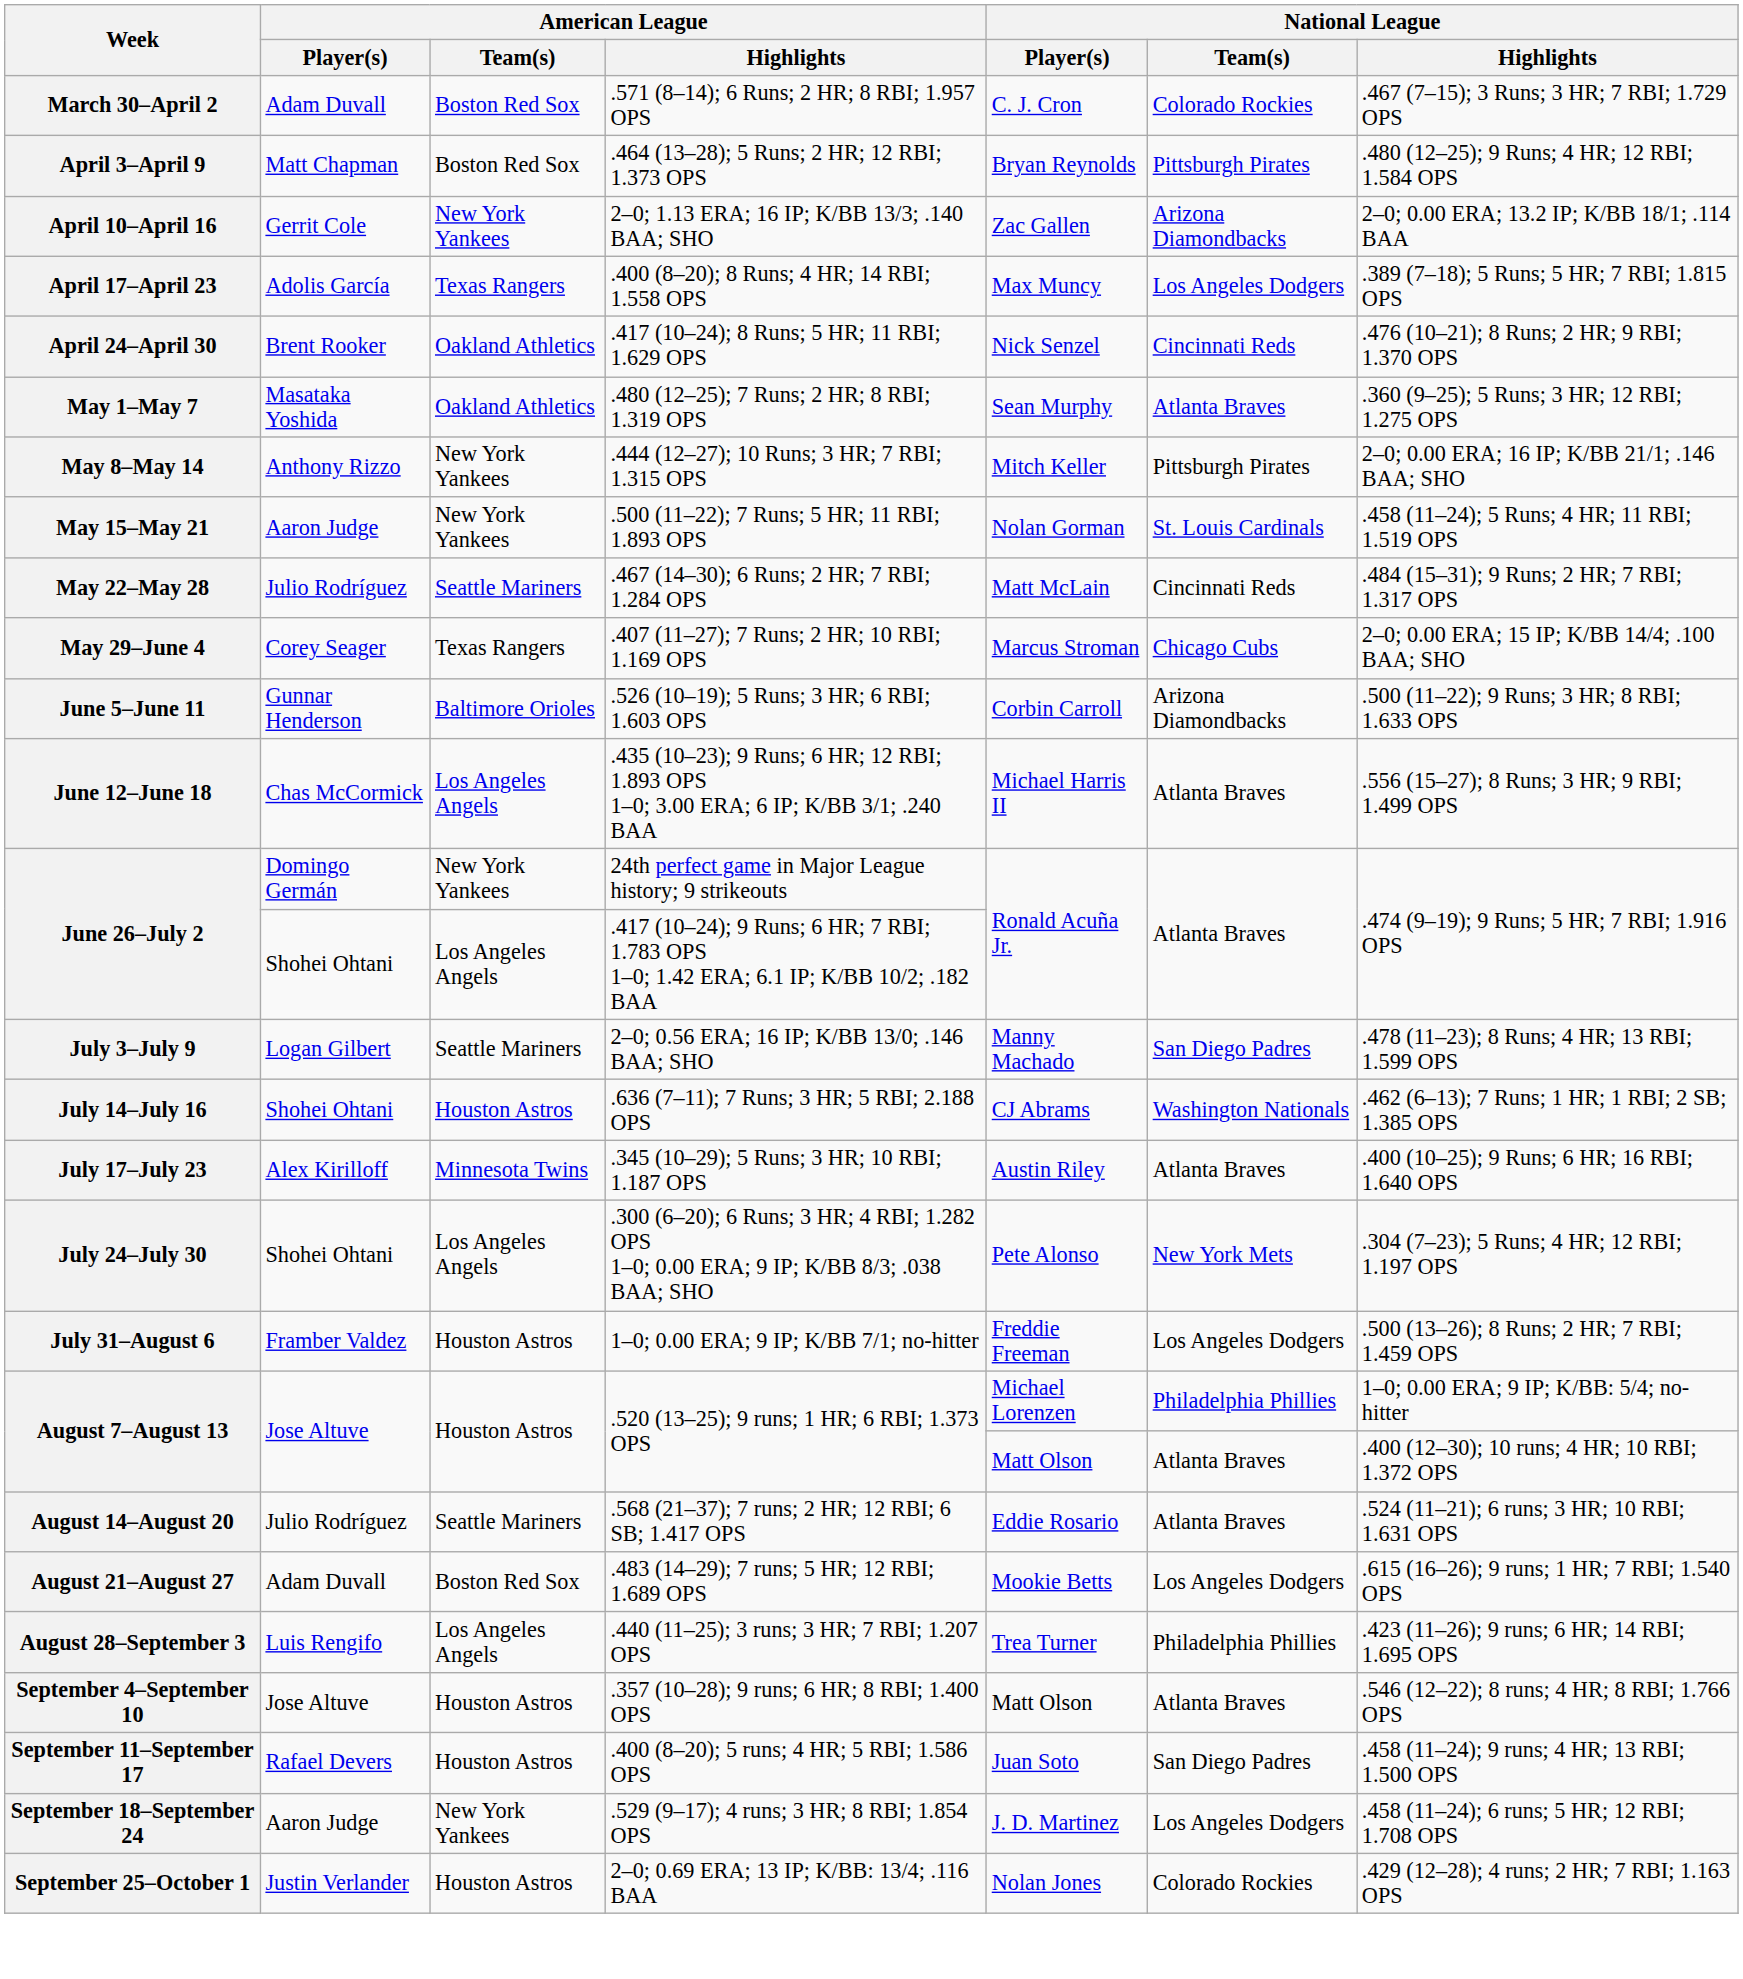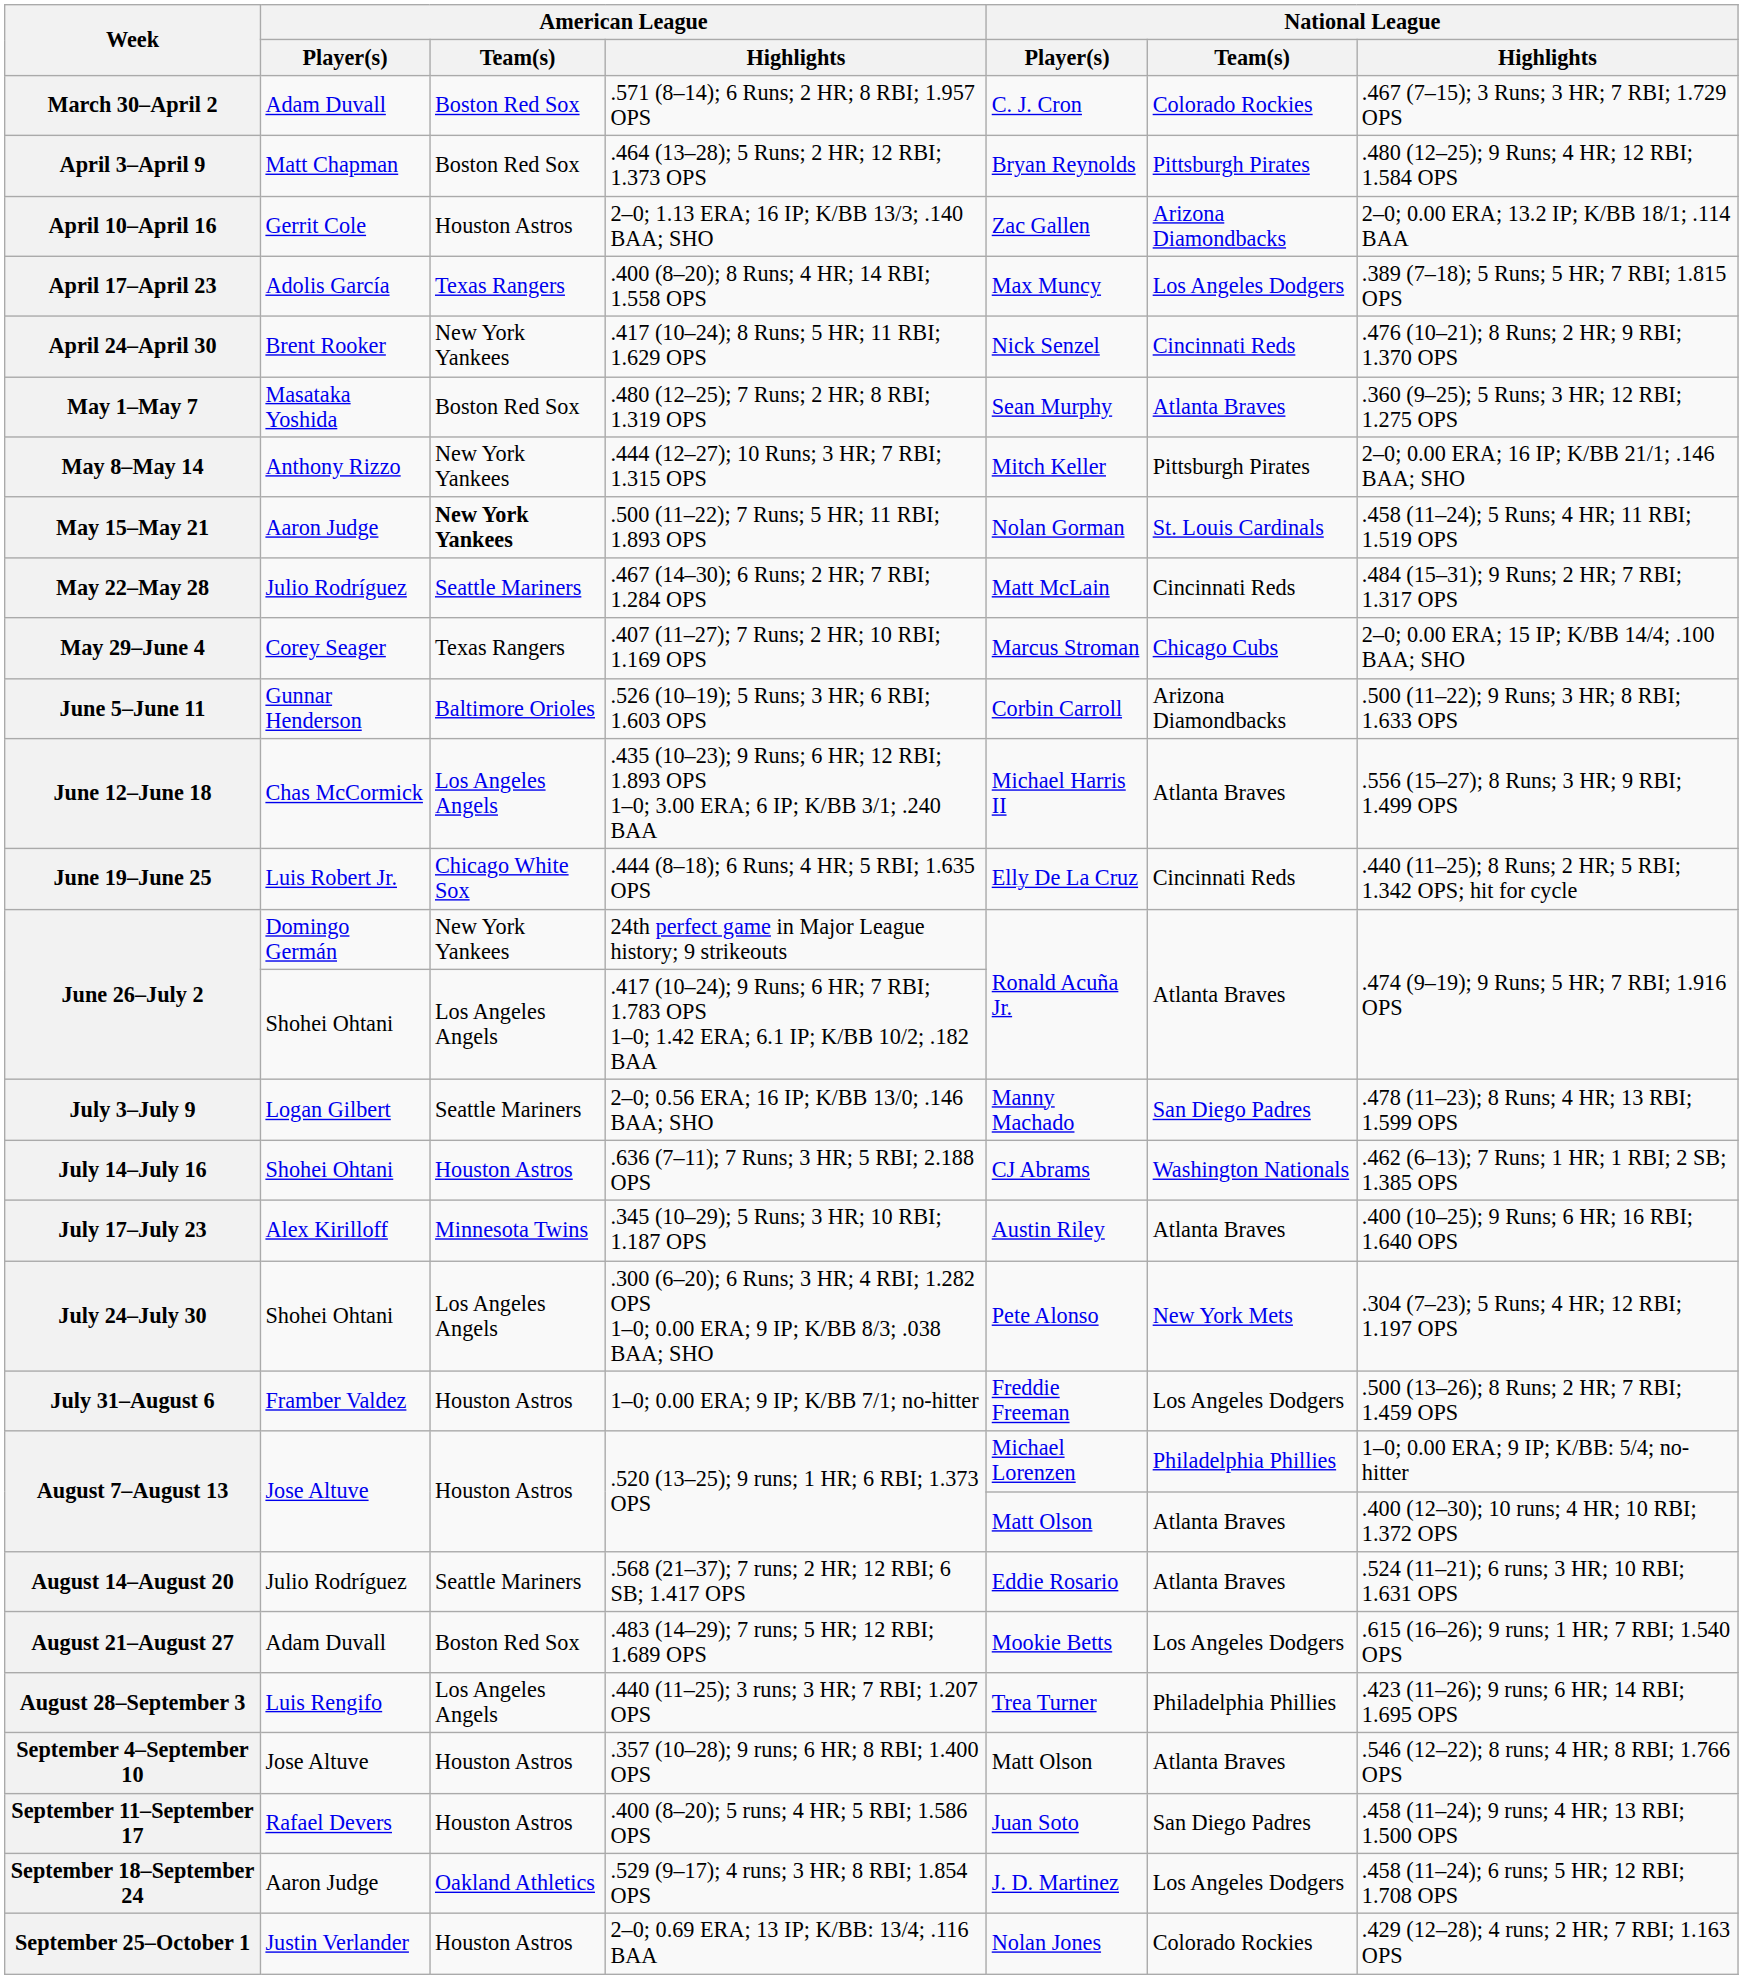 <table class="wikitable plainrowheaders">
 <tr>
 <th rowspan=2>Week</th>
 <th colspan=3>American League</th>
 <th colspan=3>National League</th>
 </tr>
 <tr>
 <th>Player(s)</th>
 <th>Team(s)</th>
 <th width=22%>Highlights</th>
 <th>Player(s)</th>
 <th>Team(s)</th>
 <th width=22%>Highlights</th>
 </tr>
 <tr>
 <th scope="row">March 30–April 2</th>
 <td><a href='#'>Adam Duvall</a></td>
 <td><a href='#'>Boston Red Sox</a></td>
 <td>.571 (8–14); 6 Runs; 2 HR; 8 RBI; 1.957 OPS</td>
 <td><a href='#'>C. J. Cron</a></td>
 <td><a href='#'>Colorado Rockies</a></td>
 <td>.467 (7–15); 3 Runs; 3 HR; 7 RBI; 1.729 OPS</td>
 </tr>
 <tr>
 <th scope="row">April 3–April 9</th>
 <td><a href='#'>Matt Chapman</a></td>
 <td>Boston Red Sox</td>
 <td>.464 (13–28); 5 Runs; 2 HR; 12 RBI; 1.373 OPS</td>
 <td><a href='#'>Bryan Reynolds</a></td>
 <td><a href='#'>Pittsburgh Pirates</a></td>
 <td>.480 (12–25); 9 Runs; 4 HR; 12 RBI; 1.584 OPS</td>
 </tr>
 <tr>
 <th scope="row">April 10–April 16</th>
 <td><a href='#'>Gerrit Cole</a></td>
-<td><a href='#'>New York Yankees</a></td>
+<td>Houston Astros</td>
 <td>2–0; 1.13 ERA; 16 IP; K/BB 13/3; .140 BAA; SHO</td>
 <td><a href='#'>Zac Gallen</a></td>
 <td><a href='#'>Arizona Diamondbacks</a></td>
 <td>2–0; 0.00 ERA; 13.2 IP; K/BB 18/1; .114 BAA</td>
 </tr>
 <tr>
 <th scope="row">April 17–April 23</th>
 <td><a href='#'>Adolis García</a></td>
 <td><a href='#'>Texas Rangers</a></td>
 <td>.400 (8–20); 8 Runs; 4 HR; 14 RBI; 1.558 OPS</td>
 <td><a href='#'>Max Muncy</a></td>
 <td><a href='#'>Los Angeles Dodgers</a></td>
 <td>.389 (7–18); 5 Runs; 5 HR; 7 RBI; 1.815 OPS</td>
 </tr>
 <tr>
 <th scope="row">April 24–April 30</th>
 <td><a href='#'>Brent Rooker</a></td>
-<td><a href='#'>Oakland Athletics</a></td>
+<td>New York Yankees</td>
 <td>.417 (10–24); 8 Runs; 5 HR; 11 RBI; 1.629 OPS</td>
 <td><a href='#'>Nick Senzel</a></td>
 <td><a href='#'>Cincinnati Reds</a></td>
 <td>.476 (10–21); 8 Runs; 2 HR; 9 RBI; 1.370 OPS</td>
 </tr>
 <tr>
 <th scope="row">May 1–May 7</th>
 <td><a href='#'>Masataka Yoshida</a></td>
-<td><a href='#'>Oakland Athletics</a></td>
+<td>Boston Red Sox</td>
 <td>.480 (12–25); 7 Runs; 2 HR; 8 RBI; 1.319 OPS</td>
 <td><a href='#'>Sean Murphy</a></td>
 <td><a href='#'>Atlanta Braves</a></td>
 <td>.360 (9–25); 5 Runs; 3 HR; 12 RBI; 1.275 OPS</td>
 </tr>
 <tr>
 <th scope="row">May 8–May 14</th>
 <td><a href='#'>Anthony Rizzo</a></td>
 <td>New York Yankees</td>
 <td>.444 (12–27); 10 Runs; 3 HR; 7 RBI; 1.315 OPS</td>
 <td><a href='#'>Mitch Keller</a></td>
 <td>Pittsburgh Pirates</td>
 <td>2–0; 0.00 ERA; 16 IP; K/BB 21/1; .146 BAA; SHO</td>
 </tr>
 <tr>
 <th scope="row">May 15–May 21</th>
 <td><a href='#'>Aaron Judge</a></td>
-<td>New York Yankees</td>
+<td><strong>New York Yankees</strong></td>
 <td>.500 (11–22); 7 Runs; 5 HR; 11 RBI; 1.893 OPS</td>
 <td><a href='#'>Nolan Gorman</a></td>
 <td><a href='#'>St. Louis Cardinals</a></td>
 <td>.458 (11–24); 5 Runs; 4 HR; 11 RBI; 1.519 OPS</td>
 </tr>
 <tr>
 <th scope="row">May 22–May 28</th>
 <td><a href='#'>Julio Rodríguez</a></td>
 <td><a href='#'>Seattle Mariners</a></td>
 <td>.467 (14–30); 6 Runs; 2 HR; 7 RBI; 1.284 OPS</td>
 <td><a href='#'>Matt McLain</a></td>
 <td>Cincinnati Reds</td>
 <td>.484 (15–31); 9 Runs; 2 HR; 7 RBI; 1.317 OPS</td>
 </tr>
 <tr>
 <th scope="row">May 29–June 4</th>
 <td><a href='#'>Corey Seager</a></td>
 <td>Texas Rangers</td>
 <td>.407 (11–27); 7 Runs; 2 HR; 10 RBI; 1.169 OPS</td>
 <td><a href='#'>Marcus Stroman</a></td>
 <td><a href='#'>Chicago Cubs</a></td>
 <td>2–0; 0.00 ERA; 15 IP; K/BB 14/4; .100 BAA; SHO</td>
 </tr>
 <tr>
 <th scope="row">June 5–June 11</th>
 <td><a href='#'>Gunnar Henderson</a></td>
 <td><a href='#'>Baltimore Orioles</a></td>
 <td>.526 (10–19); 5 Runs; 3 HR; 6 RBI; 1.603 OPS</td>
 <td><a href='#'>Corbin Carroll</a></td>
 <td>Arizona Diamondbacks</td>
 <td>.500 (11–22); 9 Runs; 3 HR; 8 RBI; 1.633 OPS</td>
 </tr>
 <tr>
 <th scope="row">June 12–June 18</th>
 <td><a href='#'>Chas McCormick</a></td>
 <td><a href='#'>Los Angeles Angels</a></td>
 <td>.435 (10–23); 9 Runs; 6 HR; 12 RBI; 1.893 OPS<br>1–0; 3.00 ERA; 6 IP; K/BB 3/1; .240 BAA</td>
 <td><a href='#'>Michael Harris II</a></td>
 <td>Atlanta Braves</td>
 <td>.556 (15–27); 8 Runs; 3 HR; 9 RBI; 1.499 OPS</td>
+</tr>
+<tr>
+<th scope="row">June 19–June 25</th>
+<td><a href='#'>Luis Robert Jr.</a></td>
+<td><a href='#'>Chicago White Sox</a></td>
+<td>.444 (8–18); 6 Runs; 4 HR; 5 RBI; 1.635 OPS</td>
+<td><a href='#'>Elly De La Cruz</a></td>
+<td>Cincinnati Reds</td>
+<td>.440 (11–25); 8 Runs; 2 HR; 5 RBI; 1.342 OPS; hit for cycle</td>
 </tr>
 <tr>
 <th rowspan="2" scope="row">June 26–July 2</th>
 <td><a href='#'>Domingo Germán</a></td>
 <td>New York Yankees</td>
 <td>24th <a href='#'>perfect game</a> in Major League history; 9 strikeouts</td>
 <td rowspan="2"><a href='#'>Ronald Acuña Jr.</a></td>
 <td rowspan="2">Atlanta Braves</td>
 <td rowspan="2">.474 (9–19); 9 Runs; 5 HR; 7 RBI; 1.916 OPS</td>
 </tr>
 <tr>
 <td>Shohei Ohtani</td>
 <td>Los Angeles Angels</td>
 <td>.417 (10–24); 9 Runs; 6 HR; 7 RBI; 1.783 OPS<br>1–0; 1.42 ERA; 6.1 IP; K/BB 10/2; .182 BAA</td>
 </tr>
 <tr>
 <th scope="row">July 3–July 9</th>
 <td><a href='#'>Logan Gilbert</a></td>
 <td>Seattle Mariners</td>
 <td>2–0; 0.56 ERA; 16 IP; K/BB 13/0; .146 BAA; SHO</td>
 <td><a href='#'>Manny Machado</a></td>
 <td><a href='#'>San Diego Padres</a></td>
 <td>.478 (11–23); 8 Runs; 4 HR; 13 RBI; 1.599 OPS</td>
 </tr>
 <tr>
 <th scope="row">July 14–July 16</th>
 <td><a href='#'>Shohei Ohtani</a></td>
 <td><a href='#'>Houston Astros</a></td>
 <td>.636 (7–11); 7 Runs; 3 HR; 5 RBI; 2.188 OPS</td>
 <td><a href='#'>CJ Abrams</a></td>
 <td><a href='#'>Washington Nationals</a></td>
 <td>.462 (6–13); 7 Runs; 1 HR; 1 RBI; 2 SB; 1.385 OPS</td>
 </tr>
 <tr>
 <th scope="row">July 17–July 23</th>
 <td><a href='#'>Alex Kirilloff</a></td>
 <td><a href='#'>Minnesota Twins</a></td>
 <td>.345 (10–29); 5 Runs; 3 HR; 10 RBI; 1.187 OPS</td>
 <td><a href='#'>Austin Riley</a></td>
 <td>Atlanta Braves</td>
 <td>.400 (10–25); 9 Runs; 6 HR; 16 RBI; 1.640 OPS</td>
 </tr>
 <tr>
 <th scope="row">July 24–July 30</th>
 <td>Shohei Ohtani</td>
 <td>Los Angeles Angels</td>
 <td>.300 (6–20); 6 Runs; 3 HR; 4 RBI; 1.282 OPS<br>1–0; 0.00 ERA; 9 IP; K/BB 8/3; .038 BAA; SHO</td>
 <td><a href='#'>Pete Alonso</a></td>
 <td><a href='#'>New York Mets</a></td>
 <td>.304 (7–23); 5 Runs; 4 HR; 12 RBI; 1.197 OPS</td>
 </tr>
 <tr>
 <th scope="row">July 31–August 6</th>
 <td><a href='#'>Framber Valdez</a></td>
 <td>Houston Astros</td>
 <td>1–0; 0.00 ERA; 9 IP; K/BB 7/1; no-hitter</td>
 <td><a href='#'>Freddie Freeman</a></td>
 <td>Los Angeles Dodgers</td>
 <td>.500 (13–26); 8 Runs; 2 HR; 7 RBI; 1.459 OPS</td>
 </tr>
 <tr>
 <th rowspan="2" scope="row">August 7–August 13</th>
 <td rowspan="2"><a href='#'>Jose Altuve</a></td>
 <td rowspan="2">Houston Astros</td>
 <td rowspan="2">.520 (13–25); 9 runs; 1 HR; 6 RBI; 1.373 OPS</td>
 <td><a href='#'>Michael Lorenzen</a></td>
 <td><a href='#'>Philadelphia Phillies</a></td>
 <td>1–0; 0.00 ERA; 9 IP; K/BB: 5/4; no-hitter</td>
 </tr>
 <tr>
 <td><a href='#'>Matt Olson</a></td>
 <td>Atlanta Braves</td>
 <td>.400 (12–30); 10 runs; 4 HR; 10 RBI; 1.372 OPS</td>
 </tr>
 <tr>
 <th scope="row">August 14–August 20</th>
 <td>Julio Rodríguez</td>
 <td>Seattle Mariners</td>
 <td>.568 (21–37); 7 runs; 2 HR; 12 RBI; 6 SB; 1.417 OPS</td>
 <td><a href='#'>Eddie Rosario</a></td>
 <td>Atlanta Braves</td>
 <td>.524 (11–21); 6 runs; 3 HR; 10 RBI; 1.631 OPS</td>
 </tr>
 <tr>
 <th scope="row">August 21–August 27</th>
 <td>Adam Duvall</td>
 <td>Boston Red Sox</td>
 <td>.483 (14–29); 7 runs; 5 HR; 12 RBI; 1.689 OPS</td>
 <td><a href='#'>Mookie Betts</a></td>
 <td>Los Angeles Dodgers</td>
 <td>.615 (16–26); 9 runs; 1 HR; 7 RBI; 1.540 OPS</td>
 </tr>
 <tr>
 <th scope="row">August 28–September 3</th>
 <td><a href='#'>Luis Rengifo</a></td>
 <td>Los Angeles Angels</td>
 <td>.440 (11–25); 3 runs; 3 HR; 7 RBI; 1.207 OPS</td>
 <td><a href='#'>Trea Turner</a></td>
 <td>Philadelphia Phillies</td>
 <td>.423 (11–26); 9 runs; 6 HR; 14 RBI; 1.695 OPS</td>
 </tr>
 <tr>
 <th scope="row">September 4–September 10</th>
 <td>Jose Altuve</td>
 <td>Houston Astros</td>
 <td>.357 (10–28); 9 runs; 6 HR; 8 RBI; 1.400 OPS</td>
 <td>Matt Olson</td>
 <td>Atlanta Braves</td>
 <td>.546 (12–22); 8 runs; 4 HR; 8 RBI; 1.766 OPS</td>
 </tr>
 <tr>
 <th scope="row">September 11–September 17</th>
 <td><a href='#'>Rafael Devers</a></td>
 <td>Houston Astros</td>
 <td>.400 (8–20); 5 runs; 4 HR; 5 RBI; 1.586 OPS</td>
 <td><a href='#'>Juan Soto</a></td>
 <td>San Diego Padres</td>
 <td>.458 (11–24); 9 runs; 4 HR; 13 RBI; 1.500 OPS</td>
 </tr>
 <tr>
 <th scope="row">September 18–September 24</th>
 <td>Aaron Judge</td>
-<td>New York Yankees</td>
+<td><a href='#'>Oakland Athletics</a></td>
 <td>.529 (9–17); 4 runs; 3 HR; 8 RBI; 1.854 OPS</td>
 <td><a href='#'>J. D. Martinez</a></td>
 <td>Los Angeles Dodgers</td>
 <td>.458 (11–24); 6 runs; 5 HR; 12 RBI; 1.708 OPS</td>
 </tr>
 <tr>
 <th scope="row">September 25–October 1</th>
 <td><a href='#'>Justin Verlander</a></td>
 <td>Houston Astros</td>
 <td>2–0; 0.69 ERA; 13 IP; K/BB: 13/4; .116 BAA</td>
 <td><a href='#'>Nolan Jones</a></td>
 <td>Colorado Rockies</td>
 <td>.429 (12–28); 4 runs; 2 HR; 7 RBI; 1.163 OPS</td>
 </tr>
 </table>
